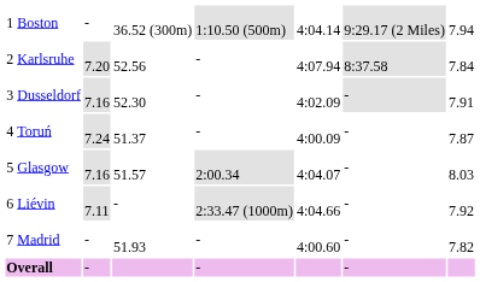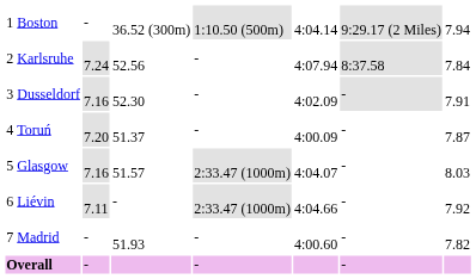 <table>
 <tr>
 <td>1</td>
 <td align=left><a href='#'>Boston</a></td>
 <td> -</td>
 <td> <br>36.52 (300m)</td>
 <td bgcolor=#e2e2e2> <br>1:10.50 (500m)</td>
 <td> <br>4:04.14 </td>
 <td bgcolor=#e2e2e2> <br>9:29.17 (2 Miles)</td>
 <td> <br>7.94</td>
 </tr>
 <tr>
 <td>2</td>
 <td align=left><a href='#'>Karlsruhe</a></td>
-<td bgcolor=#e2e2e2> <br>7.20</td>
+<td bgcolor=#e2e2e2> <br>7.24</td>
 <td> <br>52.56</td>
 <td> -</td>
 <td> <br>4:07.94</td>
 <td bgcolor=#e2e2e2> <br>8:37.58</td>
 <td> <br>7.84</td>
 </tr>
 <tr>
 <td>3</td>
 <td align=left><a href='#'>Dusseldorf</a></td>
 <td bgcolor=#e2e2e2> <br>7.16</td>
 <td> <br>52.30</td>
 <td> -</td>
 <td> <br>4:02.09</td>
 <td bgcolor=#e2e2e2> -</td>
 <td> <br>7.91</td>
 </tr>
 <tr>
 <td>4</td>
 <td align=left><a href='#'>Toruń</a></td>
-<td bgcolor=#e2e2e2> <br>7.24</td>
+<td bgcolor=#e2e2e2> <br>7.20</td>
 <td> <br>51.37</td>
 <td> -</td>
 <td> <br>4:00.09</td>
 <td> -</td>
 <td> <br>7.87</td>
 </tr>
 <tr>
 <td>5</td>
 <td align=left><a href='#'>Glasgow</a></td>
 <td bgcolor=#e2e2e2> <br>7.16</td>
 <td> <br>51.57</td>
-<td bgcolor=#e2e2e2> <br>2:00.34</td>
+<td bgcolor=#e2e2e2> <br>2:33.47 (1000m)</td>
 <td> <br>4:04.07</td>
 <td> -</td>
 <td> <br>8.03</td>
 </tr>
 <tr>
 <td>6</td>
 <td align=left><a href='#'>Liévin</a></td>
 <td bgcolor=#e2e2e2> <br>7.11</td>
 <td> -</td>
 <td bgcolor=#e2e2e2> <br>2:33.47 (1000m)</td>
 <td> <br>4:04.66</td>
 <td> -</td>
 <td> <br>7.92</td>
 </tr>
 <tr>
 <td>7</td>
 <td align=left><a href='#'>Madrid</a></td>
 <td> -</td>
 <td> <br>51.93</td>
 <td> -</td>
 <td> <br>4:00.60</td>
 <td> -</td>
 <td> <br>7.82</td>
 </tr>
 <tr bgcolor=#eebbee>
 <td colspan="2"><strong>Overall</strong></td>
 <td> -</td>
 <td> </td>
 <td> -</td>
 <td> </td>
 <td> -</td>
 <td> </td>
 </tr>
 </table>
